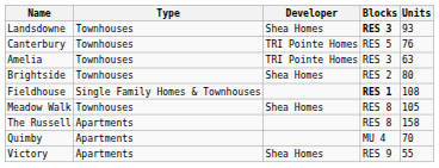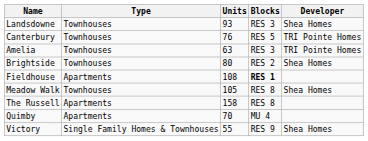 <table class="wikitable">
 <tr>
 <th>Name</th>
 <th>Type</th>
+<th>Units</th>
+<th>Blocks</th>
 <th>Developer</th>
-<th>Blocks</th>
-<th>Units</th>
 </tr>
 <tr>
 <td>Landsdowne</td>
 <td>Townhouses</td>
+<td>93</td>
+<td>RES 3</td>
 <td>Shea Homes</td>
-<td><strong>RES 3</strong></td>
-<td>93</td>
 </tr>
 <tr>
 <td>Canterbury</td>
 <td>Townhouses</td>
+<td>76</td>
+<td>RES 5</td>
 <td>TRI Pointe Homes</td>
-<td>RES 5</td>
-<td>76</td>
 </tr>
 <tr>
 <td>Amelia</td>
 <td>Townhouses</td>
+<td>63</td>
+<td>RES 3</td>
 <td>TRI Pointe Homes</td>
-<td>RES 3</td>
-<td>63</td>
 </tr>
 <tr>
 <td>Brightside</td>
 <td>Townhouses</td>
+<td>80</td>
+<td>RES 2</td>
 <td>Shea Homes</td>
-<td>RES 2</td>
-<td>80</td>
 </tr>
 <tr>
 <td>Fieldhouse</td>
-<td>Single Family Homes & Townhouses</td>
+<td>Apartments</td>
+<td>108</td>
+<td><strong>RES 1</strong></td>
 <td></td>
-<td><strong>RES 1</strong></td>
-<td>108</td>
 </tr>
 <tr>
 <td>Meadow Walk</td>
 <td>Townhouses</td>
+<td>105</td>
+<td>RES 8</td>
 <td>Shea Homes</td>
-<td>RES 8</td>
-<td>105</td>
 </tr>
 <tr>
 <td>The Russell</td>
 <td>Apartments</td>
+<td>158</td>
+<td>RES 8</td>
 <td></td>
-<td>RES 8</td>
-<td>158</td>
 </tr>
 <tr>
 <td>Quimby</td>
 <td>Apartments</td>
+<td>70</td>
+<td>MU 4</td>
 <td></td>
-<td>MU 4</td>
-<td>70</td>
 </tr>
 <tr>
 <td>Victory</td>
-<td>Apartments</td>
+<td>Single Family Homes & Townhouses</td>
+<td>55</td>
+<td>RES 9</td>
 <td>Shea Homes</td>
-<td>RES 9</td>
-<td>55</td>
 </tr>
 </table>
